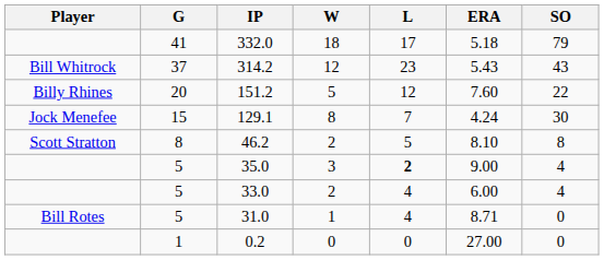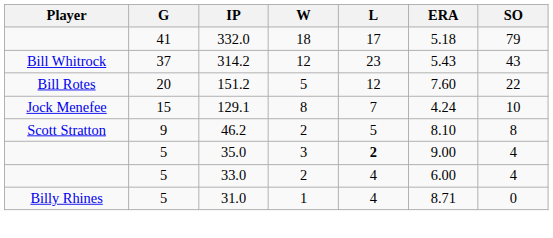 <table class="wikitable sortable">
 <tr>
 <th bgcolor="#DDDDFF" width="16%">Player</th>
 <th bgcolor="#DDDDFF" width="9%">G</th>
 <th bgcolor="#DDDDFF" width="9%">IP</th>
 <th bgcolor="#DDDDFF" width="9%">W</th>
 <th bgcolor="#DDDDFF" width="9%">L</th>
 <th bgcolor="#DDDDFF" width="9%">ERA</th>
 <th bgcolor="#DDDDFF" width="9%">SO</th>
 </tr>
 <tr align="center">
 <td></td>
 <td>41</td>
 <td>332.0</td>
 <td>18</td>
 <td>17</td>
 <td>5.18</td>
 <td>79</td>
 </tr>
 <tr align="center">
 <td><a href='#'>Bill Whitrock</a></td>
 <td>37</td>
 <td>314.2</td>
 <td>12</td>
 <td>23</td>
 <td>5.43</td>
 <td>43</td>
 </tr>
 <tr align=center>
-<td><a href='#'>Billy Rhines</a></td>
+<td><a href='#'>Bill Rotes</a></td>
 <td>20</td>
 <td>151.2</td>
 <td>5</td>
 <td>12</td>
 <td>7.60</td>
 <td>22</td>
 </tr>
 <tr align=center>
 <td><a href='#'>Jock Menefee</a></td>
 <td>15</td>
 <td>129.1</td>
 <td>8</td>
 <td>7</td>
 <td>4.24</td>
-<td>30</td>
+<td>10</td>
 </tr>
 <tr align=center>
 <td><a href='#'>Scott Stratton</a></td>
-<td>8</td>
+<td>9</td>
 <td>46.2</td>
 <td>2</td>
 <td>5</td>
 <td>8.10</td>
 <td>8</td>
 </tr>
 <tr align=center>
 <td></td>
 <td>5</td>
 <td>35.0</td>
 <td>3</td>
 <td><strong>2</strong></td>
 <td>9.00</td>
 <td>4</td>
 </tr>
 <tr align="center">
 <td></td>
 <td>5</td>
 <td>33.0</td>
 <td>2</td>
 <td>4</td>
 <td>6.00</td>
 <td>4</td>
 </tr>
 <tr align="center">
-<td><a href='#'>Bill Rotes</a></td>
+<td><a href='#'>Billy Rhines</a></td>
 <td>5</td>
 <td>31.0</td>
 <td>1</td>
 <td>4</td>
 <td>8.71</td>
 <td>0</td>
 </tr>
-<tr align=center>
-<td></td>
-<td>1</td>
-<td>0.2</td>
-<td>0</td>
-<td>0</td>
-<td>27.00</td>
-<td>0</td>
-</tr>
 </table>
